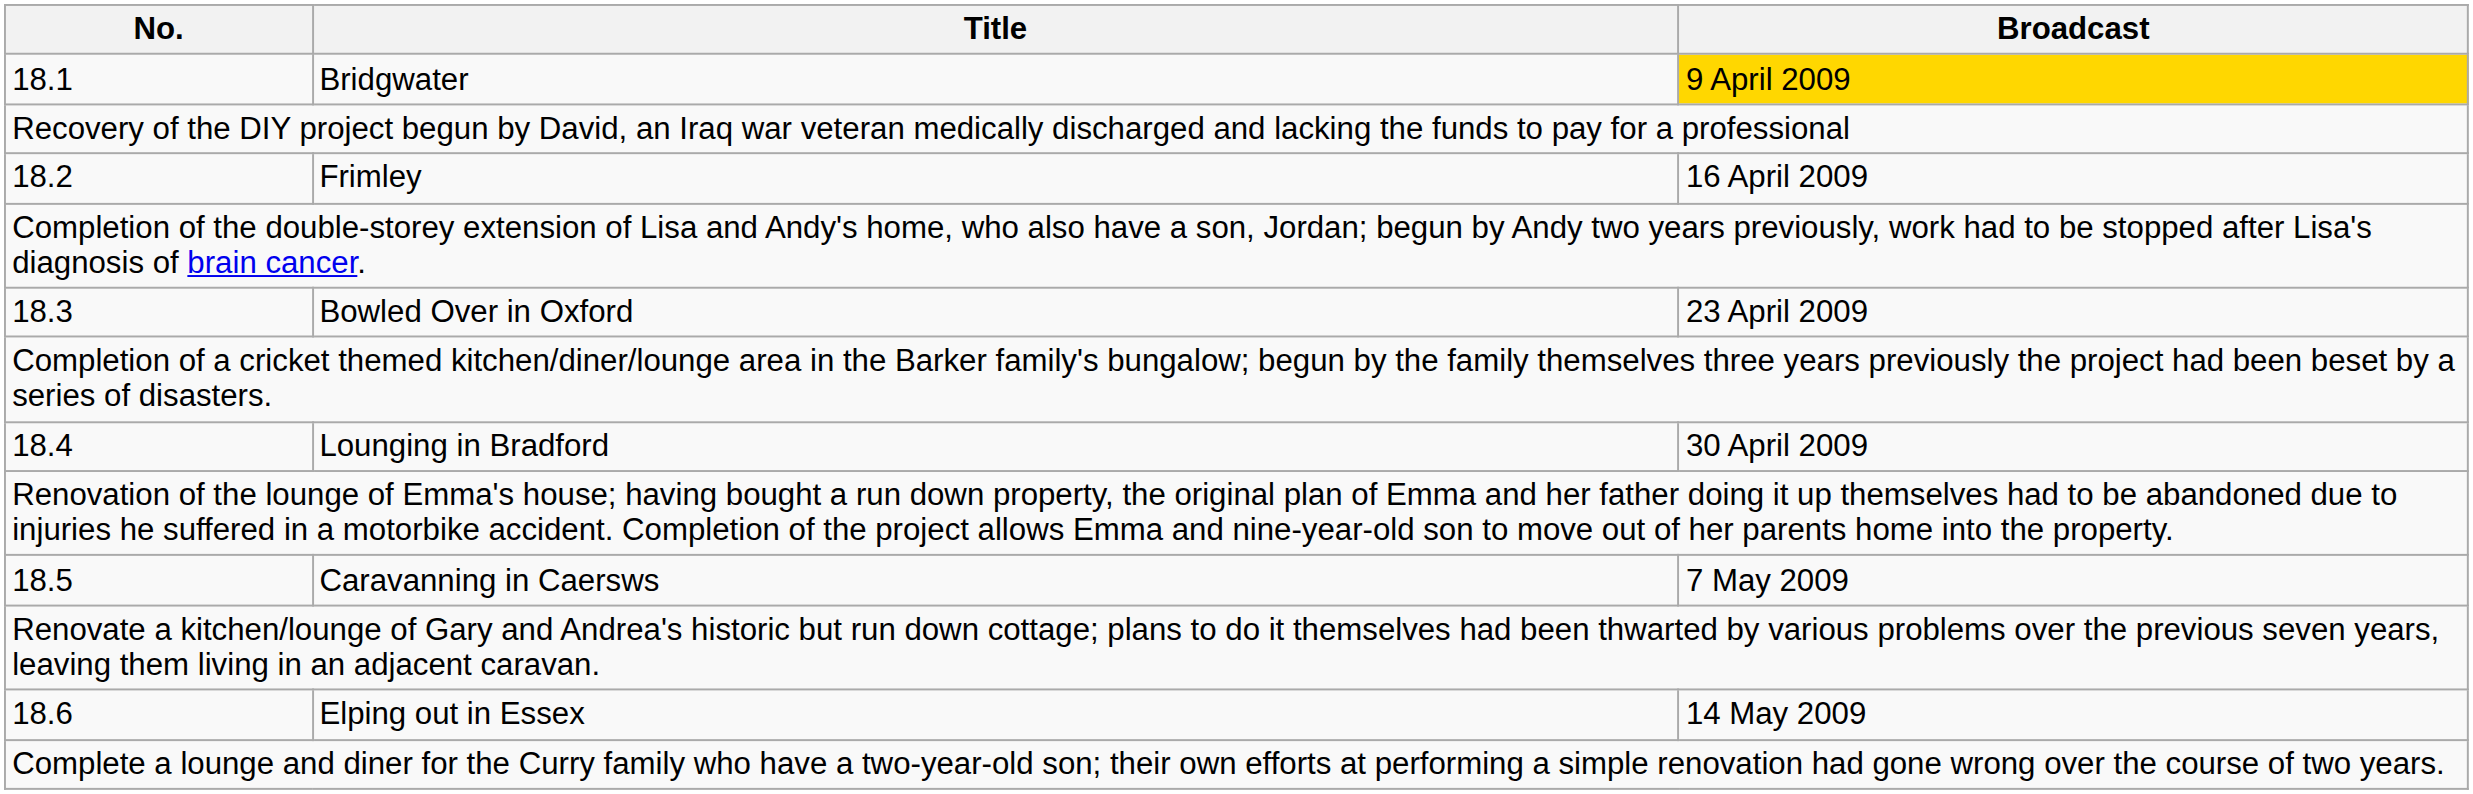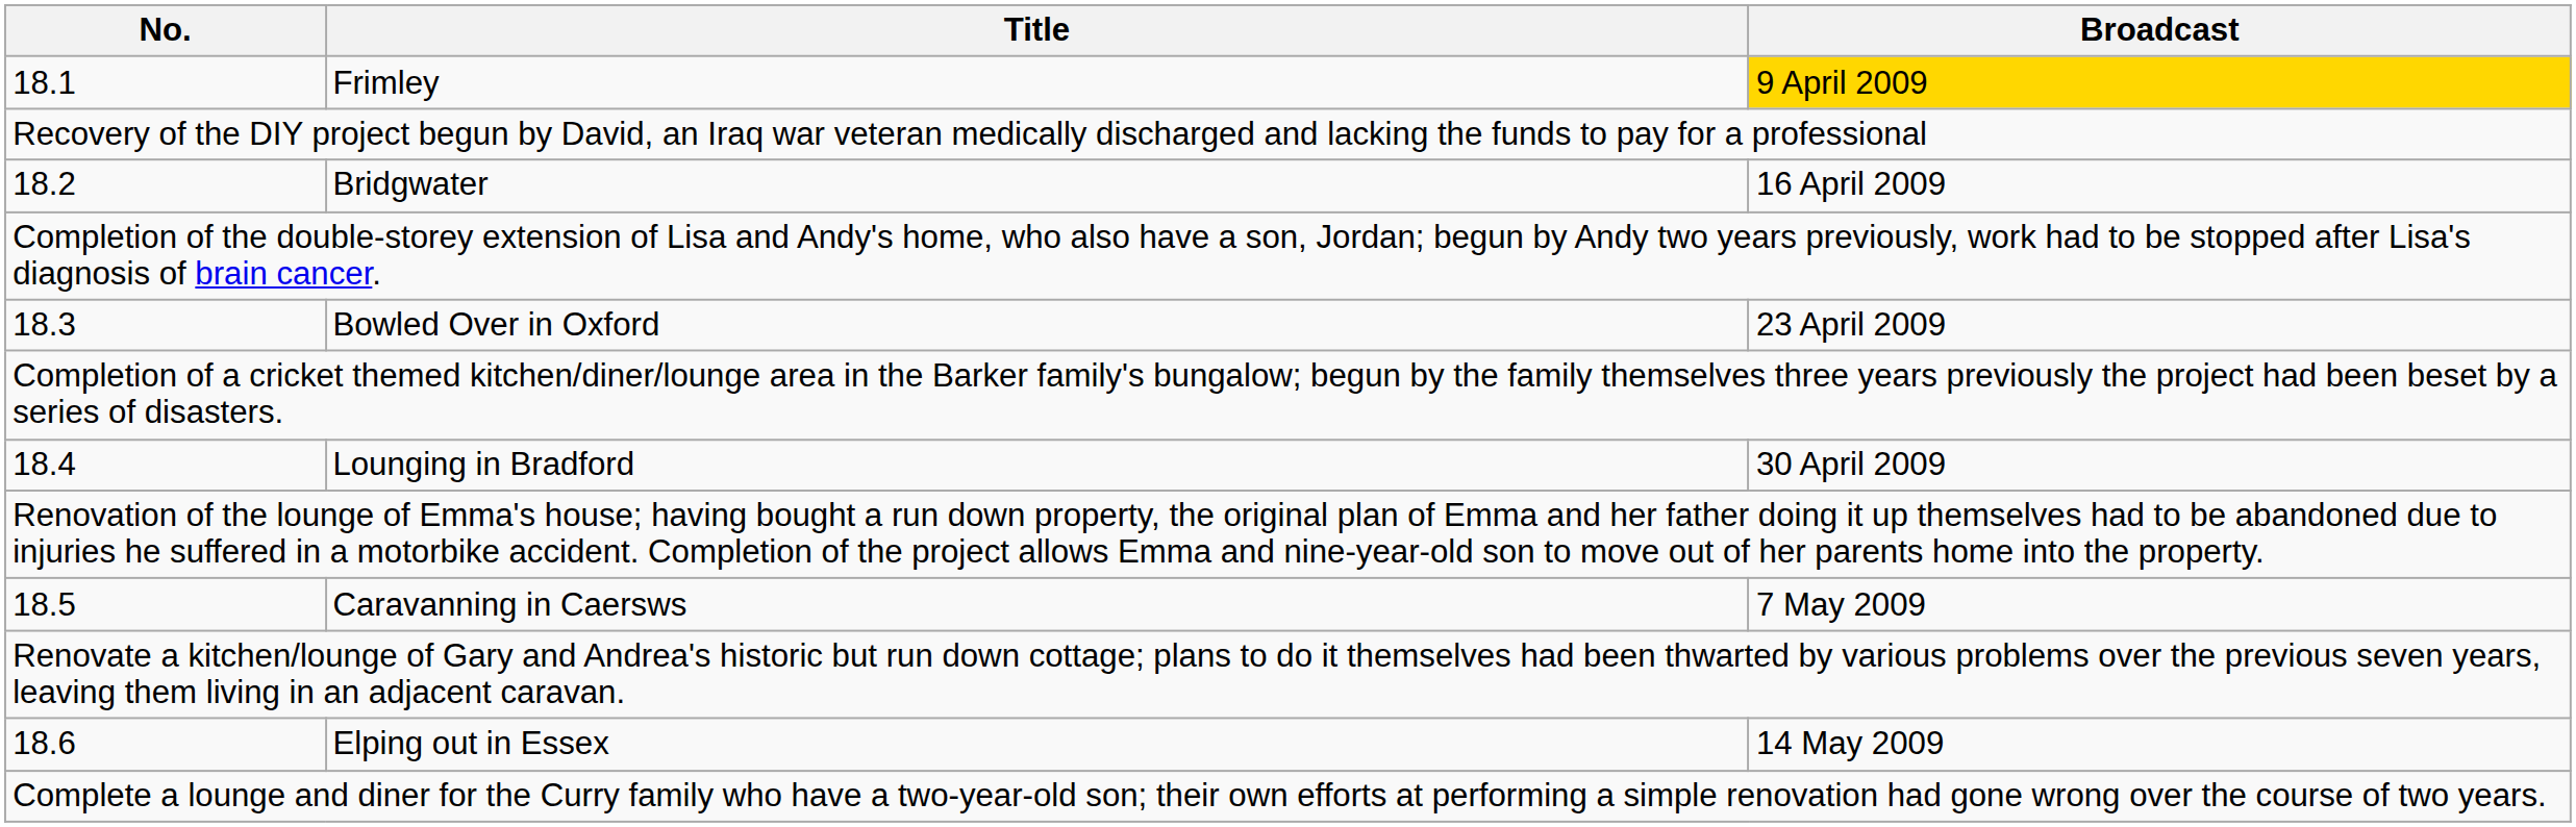 <table class="wikitable" style="width:100%;">
 <tr>
 <th>No.</th>
 <th>Title</th>
 <th>Broadcast</th>
 </tr>
 <tr>
 <td>18.1</td>
-<td>Bridgwater</td>
+<td>Frimley</td>
 <td style="background: gold;">9 April 2009</td>
 </tr>
 <tr>
 <td colspan="3">Recovery of the DIY project begun by David, an Iraq war veteran medically discharged and lacking the funds to pay for a professional</td>
 </tr>
 <tr>
 <td>18.2</td>
-<td>Frimley</td>
+<td>Bridgwater</td>
 <td>16 April 2009</td>
 </tr>
 <tr>
 <td colspan="3">Completion of the double-storey extension of Lisa and Andy's home, who also have a son, Jordan; begun by Andy two years previously, work had to be stopped after Lisa's diagnosis of <a href='#'>brain cancer</a>.</td>
 </tr>
 <tr>
 <td>18.3</td>
 <td>Bowled Over in Oxford</td>
 <td>23 April 2009</td>
 </tr>
 <tr>
 <td colspan="3">Completion of a cricket themed kitchen/diner/lounge area in the Barker family's bungalow; begun by the family themselves three years previously the project had been beset by a series of disasters.</td>
 </tr>
 <tr>
 <td>18.4</td>
 <td>Lounging in Bradford</td>
 <td>30 April 2009</td>
 </tr>
 <tr>
 <td colspan="3">Renovation of the lounge of Emma's house; having bought a run down property, the original plan of Emma and her father doing it up themselves had to be abandoned due to injuries he suffered in a motorbike accident. Completion of the project allows Emma and nine-year-old son to move out of her parents home into the property.</td>
 </tr>
 <tr>
 <td>18.5</td>
 <td>Caravanning in Caersws</td>
 <td>7 May 2009</td>
 </tr>
 <tr>
 <td colspan="3">Renovate a kitchen/lounge of Gary and Andrea's historic but run down cottage; plans to do it themselves had been thwarted by various problems over the previous seven years, leaving them living in an adjacent caravan.</td>
 </tr>
 <tr>
 <td>18.6</td>
 <td>Elping out in Essex</td>
 <td>14 May 2009</td>
 </tr>
 <tr>
 <td colspan="3">Complete a lounge and diner for the Curry family who have a two-year-old son; their own efforts at performing a simple renovation had gone wrong over the course of two years.</td>
 </tr>
 </table>
